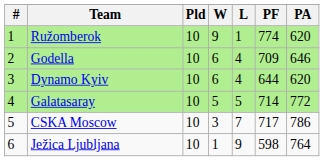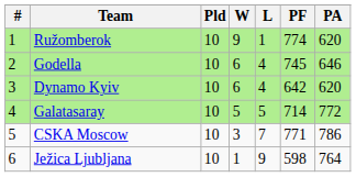 <table class=wikitable>
 <tr align=center>
 </tr>
 <tr>
 <th width=20>#</th>
 <th width=175>Team</th>
 <th width=20>Pld</th>
 <th width=20>W</th>
 <th width=20>L</th>
 <th width=30>PF</th>
 <th width=30>PA</th>
 </tr>
 <tr bgcolor=B0EE90>
 <td>1</td>
 <td align="left"> <a href='#'>Ružomberok</a></td>
 <td>10</td>
 <td>9</td>
 <td>1</td>
 <td>774</td>
 <td>620</td>
 </tr>
 <tr bgcolor=B0EE90>
 <td>2</td>
 <td align="left"> <a href='#'>Godella</a></td>
 <td>10</td>
 <td>6</td>
 <td>4</td>
-<td>709</td>
+<td>745</td>
 <td>646</td>
 </tr>
 <tr bgcolor=B0EE90>
 <td>3</td>
 <td align="left"> <a href='#'>Dynamo Kyiv</a></td>
 <td>10</td>
 <td>6</td>
 <td>4</td>
-<td>644</td>
+<td>642</td>
 <td>620</td>
 </tr>
 <tr bgcolor=B0EE90>
 <td>4</td>
 <td align="left"> <a href='#'>Galatasaray</a></td>
 <td>10</td>
 <td>5</td>
 <td>5</td>
 <td>714</td>
 <td>772</td>
 </tr>
 <tr>
 <td>5</td>
 <td align="left"> <a href='#'>CSKA Moscow</a></td>
 <td>10</td>
 <td>3</td>
 <td>7</td>
-<td>717</td>
+<td>771</td>
 <td>786</td>
 </tr>
 <tr>
 <td>6</td>
 <td align="left"> <a href='#'>Ježica Ljubljana</a></td>
 <td>10</td>
 <td>1</td>
 <td>9</td>
 <td>598</td>
 <td>764</td>
 </tr>
 </table>
